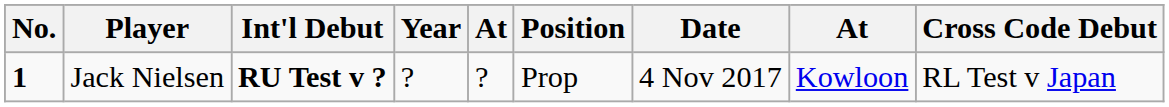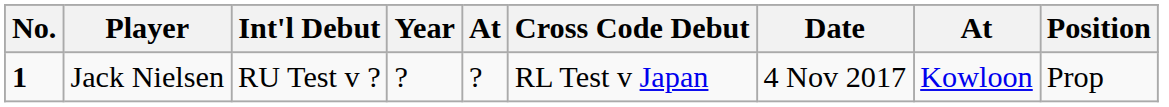 <table class="wikitable" align="center">
 <tr>
 <th>No.</th>
 <th>Player</th>
 <th>Int'l Debut</th>
 <th>Year</th>
 <th>At</th>
-<th>Position</th>
+<th>Cross Code Debut</th>
 <th>Date</th>
 <th>At</th>
-<th>Cross Code Debut</th>
+<th>Position</th>
 </tr>
 <tr>
 <td><strong>1</strong></td>
 <td>Jack Nielsen</td>
-<td><strong>RU Test v ?</strong></td>
+<td>RU Test v ?</td>
 <td>?</td>
 <td>?</td>
-<td>Prop</td>
+<td>RL Test v <a href='#'>Japan</a></td>
 <td>4 Nov 2017</td>
 <td><a href='#'>Kowloon</a></td>
-<td>RL Test v <a href='#'>Japan</a></td>
+<td>Prop</td>
 </tr>
 </table>
